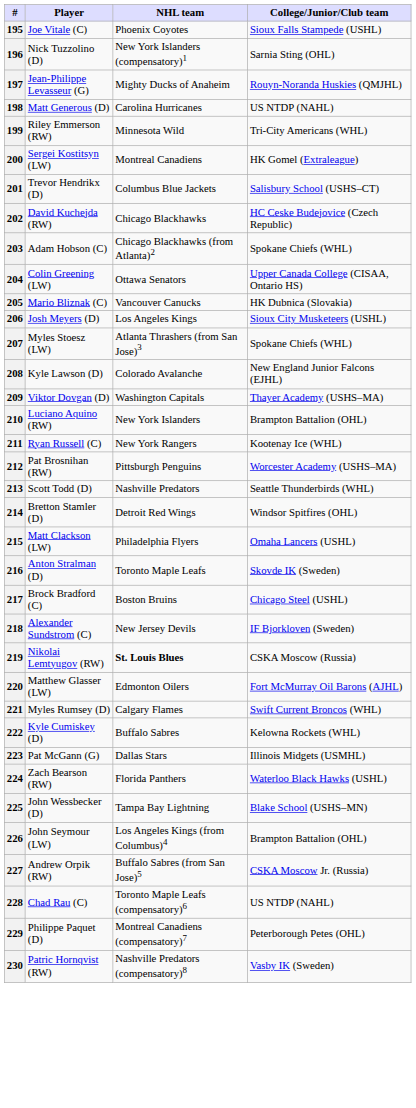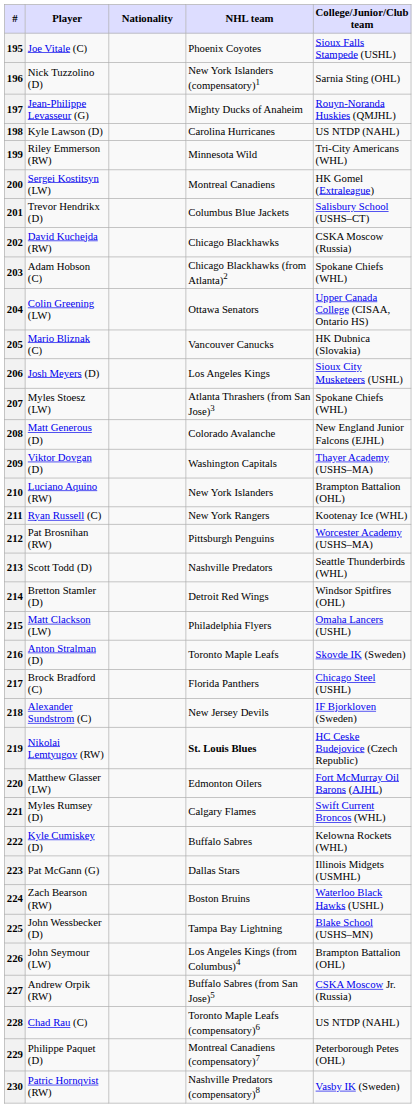 <table class="wikitable">
 <tr>
 <th style="background:#ddf; width:2.75%;">#</th>
 <th style="background:#ddf; width:22.0%;">Player</th>
+<th style="background:#ddf; width:20.0%;">Nationality</th>
 <th style="background:#ddf; width:34.0%;">NHL team</th>
 <th style="background:#ddf; width:100.0%;">College/Junior/Club team</th>
 </tr>
 <tr>
 <th>195</th>
 <td><a href='#'>Joe Vitale</a> (C)</td>
+<td></td>
 <td>Phoenix Coyotes</td>
 <td><a href='#'>Sioux Falls Stampede</a> (USHL)</td>
 </tr>
 <tr>
 <th>196</th>
 <td>Nick Tuzzolino (D)</td>
+<td></td>
 <td>New York Islanders (compensatory)<sup>1</sup></td>
 <td>Sarnia Sting (OHL)</td>
 </tr>
 <tr>
 <th>197</th>
 <td><a href='#'>Jean-Philippe Levasseur</a> (G)</td>
+<td></td>
 <td>Mighty Ducks of Anaheim</td>
 <td><a href='#'>Rouyn-Noranda Huskies</a> (QMJHL)</td>
 </tr>
 <tr>
 <th>198</th>
-<td><a href='#'>Matt Generous</a> (D)</td>
+<td>Kyle Lawson (D)</td>
+<td></td>
 <td>Carolina Hurricanes</td>
 <td>US NTDP (NAHL)</td>
 </tr>
 <tr>
 <th>199</th>
 <td>Riley Emmerson (RW)</td>
+<td></td>
 <td>Minnesota Wild</td>
 <td>Tri-City Americans (WHL)</td>
 </tr>
 <tr>
 <th>200</th>
 <td><a href='#'>Sergei Kostitsyn</a> (LW)</td>
+<td></td>
 <td>Montreal Canadiens</td>
 <td>HK Gomel (<a href='#'>Extraleague</a>)</td>
 </tr>
 <tr>
 <th>201</th>
 <td>Trevor Hendrikx (D)</td>
+<td></td>
 <td>Columbus Blue Jackets</td>
 <td><a href='#'>Salisbury School</a> (USHS–CT)</td>
 </tr>
 <tr>
 <th>202</th>
 <td><a href='#'>David Kuchejda</a> (RW)</td>
+<td></td>
 <td>Chicago Blackhawks</td>
-<td><a href='#'>HC Ceske Budejovice</a> (Czech Republic)</td>
+<td>CSKA Moscow (Russia)</td>
 </tr>
 <tr>
 <th>203</th>
 <td>Adam Hobson (C)</td>
+<td></td>
 <td>Chicago Blackhawks (from Atlanta)<sup>2</sup></td>
 <td>Spokane Chiefs (WHL)</td>
 </tr>
 <tr>
 <th>204</th>
 <td><a href='#'>Colin Greening</a> (LW)</td>
+<td></td>
 <td>Ottawa Senators</td>
 <td><a href='#'>Upper Canada College</a> (CISAA, Ontario HS)</td>
 </tr>
 <tr>
 <th>205</th>
 <td><a href='#'>Mario Bliznak</a> (C)</td>
+<td></td>
 <td>Vancouver Canucks</td>
 <td>HK Dubnica (Slovakia)</td>
 </tr>
 <tr>
 <th>206</th>
 <td><a href='#'>Josh Meyers</a> (D)</td>
+<td></td>
 <td>Los Angeles Kings</td>
 <td><a href='#'>Sioux City Musketeers</a> (USHL)</td>
 </tr>
 <tr>
 <th>207</th>
 <td>Myles Stoesz (LW)</td>
+<td></td>
 <td>Atlanta Thrashers (from San Jose)<sup>3</sup></td>
 <td>Spokane Chiefs (WHL)</td>
 </tr>
 <tr>
 <th>208</th>
-<td>Kyle Lawson (D)</td>
+<td><a href='#'>Matt Generous</a> (D)</td>
+<td></td>
 <td>Colorado Avalanche</td>
 <td>New England Junior Falcons (EJHL)</td>
 </tr>
 <tr>
 <th>209</th>
 <td><a href='#'>Viktor Dovgan</a> (D)</td>
+<td></td>
 <td>Washington Capitals</td>
 <td><a href='#'>Thayer Academy</a> (USHS–MA)</td>
 </tr>
 <tr>
 <th>210</th>
 <td><a href='#'>Luciano Aquino</a> (RW)</td>
+<td></td>
 <td>New York Islanders</td>
 <td>Brampton Battalion (OHL)</td>
 </tr>
 <tr>
 <th>211</th>
 <td><a href='#'>Ryan Russell</a> (C)</td>
+<td></td>
 <td>New York Rangers</td>
 <td>Kootenay Ice (WHL)</td>
 </tr>
 <tr>
 <th>212</th>
 <td>Pat Brosnihan (RW)</td>
+<td></td>
 <td>Pittsburgh Penguins</td>
 <td><a href='#'>Worcester Academy</a> (USHS–MA)</td>
 </tr>
 <tr>
 <th>213</th>
 <td>Scott Todd (D)</td>
+<td></td>
 <td>Nashville Predators</td>
 <td>Seattle Thunderbirds (WHL)</td>
 </tr>
 <tr>
 <th>214</th>
 <td>Bretton Stamler (D)</td>
+<td></td>
 <td>Detroit Red Wings</td>
 <td>Windsor Spitfires (OHL)</td>
 </tr>
 <tr>
 <th>215</th>
 <td><a href='#'>Matt Clackson</a> (LW)</td>
+<td></td>
 <td>Philadelphia Flyers</td>
 <td><a href='#'>Omaha Lancers</a> (USHL)</td>
 </tr>
 <tr>
 <th>216</th>
 <td><a href='#'>Anton Stralman</a> (D)</td>
+<td></td>
 <td>Toronto Maple Leafs</td>
 <td><a href='#'>Skovde IK</a> (Sweden)</td>
 </tr>
 <tr>
 <th>217</th>
 <td>Brock Bradford (C)</td>
-<td>Boston Bruins</td>
+<td></td>
+<td>Florida Panthers</td>
 <td><a href='#'>Chicago Steel</a> (USHL)</td>
 </tr>
 <tr>
 <th>218</th>
 <td><a href='#'>Alexander Sundstrom</a> (C)</td>
+<td></td>
 <td>New Jersey Devils</td>
 <td><a href='#'>IF Bjorkloven</a> (Sweden)</td>
 </tr>
 <tr>
 <th>219</th>
 <td><a href='#'>Nikolai Lemtyugov</a> (RW)</td>
+<td></td>
 <td><strong>St. Louis Blues</strong></td>
-<td>CSKA Moscow (Russia)</td>
+<td><a href='#'>HC Ceske Budejovice</a> (Czech Republic)</td>
 </tr>
 <tr>
 <th>220</th>
 <td>Matthew Glasser (LW)</td>
+<td></td>
 <td>Edmonton Oilers</td>
 <td><a href='#'>Fort McMurray Oil Barons</a> (<a href='#'>AJHL</a>)</td>
 </tr>
 <tr>
 <th>221</th>
 <td>Myles Rumsey (D)</td>
+<td></td>
 <td>Calgary Flames</td>
 <td><a href='#'>Swift Current Broncos</a> (WHL)</td>
 </tr>
 <tr>
 <th>222</th>
 <td><a href='#'>Kyle Cumiskey</a> (D)</td>
+<td></td>
 <td>Buffalo Sabres</td>
 <td>Kelowna Rockets (WHL)</td>
 </tr>
 <tr>
 <th>223</th>
 <td>Pat McGann (G)</td>
+<td></td>
 <td>Dallas Stars</td>
 <td>Illinois Midgets (USMHL)</td>
 </tr>
 <tr>
 <th>224</th>
 <td>Zach Bearson (RW)</td>
-<td>Florida Panthers</td>
+<td></td>
+<td>Boston Bruins</td>
 <td><a href='#'>Waterloo Black Hawks</a> (USHL)</td>
 </tr>
 <tr>
 <th>225</th>
 <td>John Wessbecker (D)</td>
+<td></td>
 <td>Tampa Bay Lightning</td>
 <td><a href='#'>Blake School</a> (USHS–MN)</td>
 </tr>
 <tr>
 <th>226</th>
 <td>John Seymour (LW)</td>
+<td></td>
 <td>Los Angeles Kings (from Columbus)<sup>4</sup></td>
 <td>Brampton Battalion (OHL)</td>
 </tr>
 <tr>
 <th>227</th>
 <td>Andrew Orpik (RW)</td>
+<td></td>
 <td>Buffalo Sabres (from San Jose)<sup>5</sup></td>
 <td><a href='#'>CSKA Moscow</a> Jr. (Russia)</td>
 </tr>
 <tr>
 <th>228</th>
 <td><a href='#'>Chad Rau</a> (C)</td>
+<td></td>
 <td>Toronto Maple Leafs (compensatory)<sup>6</sup></td>
 <td>US NTDP (NAHL)</td>
 </tr>
 <tr>
 <th>229</th>
 <td>Philippe Paquet (D)</td>
+<td></td>
 <td>Montreal Canadiens (compensatory)<sup>7</sup></td>
 <td>Peterborough Petes (OHL)</td>
 </tr>
 <tr>
 <th>230</th>
 <td><a href='#'>Patric Hornqvist</a> (RW)</td>
+<td></td>
 <td>Nashville Predators (compensatory)<sup>8</sup></td>
 <td><a href='#'>Vasby IK</a> (Sweden)</td>
 </tr>
 </table>
